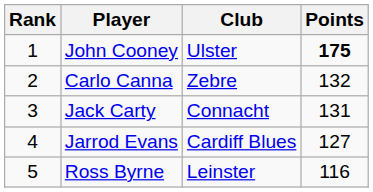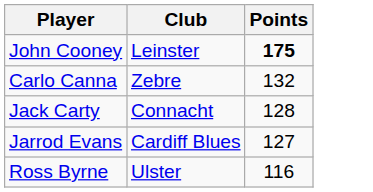 <table class="wikitable" style="text-align:center">
 <tr>
-<th>Rank</th>
 <th>Player</th>
 <th>Club</th>
 <th>Points</th>
 </tr>
 <tr>
-<td>1</td>
 <td align=left><a href='#'>John Cooney</a></td>
-<td align=left><a href='#'>Ulster</a></td>
+<td align=left><a href='#'>Leinster</a></td>
 <td><strong>175</strong></td>
 </tr>
 <tr>
-<td>2</td>
 <td align=left><a href='#'>Carlo Canna</a></td>
 <td align=left><a href='#'>Zebre</a></td>
 <td>132</td>
 </tr>
 <tr>
-<td>3</td>
 <td align=left><a href='#'>Jack Carty</a></td>
 <td align=left><a href='#'>Connacht</a></td>
-<td>131</td>
+<td>128</td>
 </tr>
 <tr>
-<td>4</td>
 <td align=left><a href='#'>Jarrod Evans</a></td>
 <td align=left><a href='#'>Cardiff Blues</a></td>
 <td>127</td>
 </tr>
 <tr>
-<td>5</td>
 <td align=left><a href='#'>Ross Byrne</a></td>
-<td align=left><a href='#'>Leinster</a></td>
+<td align=left><a href='#'>Ulster</a></td>
 <td>116</td>
 </tr>
 </table>
